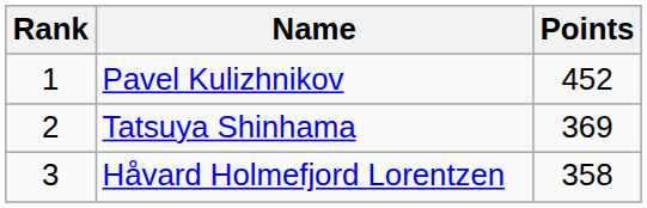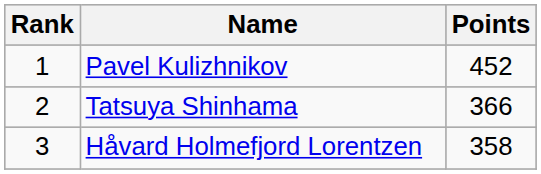 <table class="wikitable" border="1" style="text-align:center">
 <tr>
 <th width=30>Rank</th>
 <th width=220>Name</th>
 <th width=25>Points</th>
 </tr>
 <tr>
 <td>1</td>
 <td align="left"> <a href='#'>Pavel Kulizhnikov</a></td>
 <td>452</td>
 </tr>
 <tr>
 <td>2</td>
 <td align="left"> <a href='#'>Tatsuya Shinhama</a></td>
-<td>369</td>
+<td>366</td>
 </tr>
 <tr>
 <td>3</td>
 <td align="left"> <a href='#'>Håvard Holmefjord Lorentzen</a></td>
 <td>358</td>
 </tr>
 </table>
